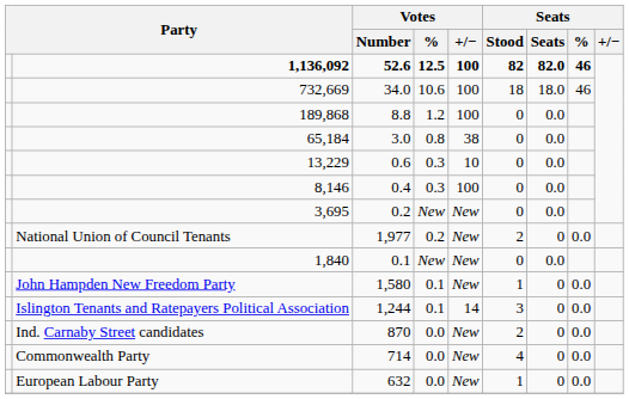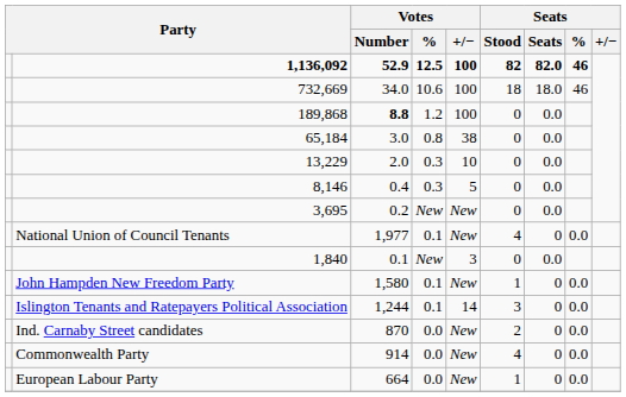 <table class="wikitable sortable" style="text-align:right; style="font-size:95%">
 <tr>
 <th style="vertical-align:center;" rowspan="2" colspan="2">Party</th>
 <th style="text-align:center;" colspan="3">Votes</th>
 <th style="text-align:center;" colspan="4">Seats</th>
 </tr>
 <tr style="text-align: right">
 <th align=center>Number</th>
 <th align=center>%</th>
 <th align=center>+/−</th>
 <th align=center>Stood</th>
 <th align=center>Seats</th>
 <th align=center>%</th>
 <th align=center>+/−</th>
 </tr>
 <tr style="text-align: right">
 <td></td>
 <td align="right"><strong>1,136,092</strong></td>
-<td align="right"><strong>52.6</strong></td>
+<td align="right"><strong>52.9</strong></td>
 <td align="right"><strong>12.5</strong></td>
 <td align="right"><strong>100</strong></td>
 <td align="right"><strong>82</strong></td>
 <td align="right"><strong>82.0</strong></td>
 <td align="right"><strong>46</strong></td>
 </tr>
 <tr>
 <td></td>
 <td align="right">732,669</td>
 <td align="right">34.0</td>
 <td align="right">10.6</td>
 <td align="right">100</td>
 <td align="right">18</td>
 <td align="right">18.0</td>
 <td align="right">46</td>
 </tr>
 <tr>
 <td></td>
 <td align="right">189,868</td>
-<td align="right">8.8</td>
+<td align="right"><strong>8.8</strong></td>
 <td align="right">1.2</td>
 <td align="right">100</td>
 <td align="right">0</td>
 <td align="right">0.0</td>
 <td align="right"></td>
 </tr>
 <tr>
 <td></td>
 <td align="right">65,184</td>
 <td align="right">3.0</td>
 <td align="right">0.8</td>
 <td align="right">38</td>
 <td align="right">0</td>
 <td align="right">0.0</td>
 <td align="right"></td>
 </tr>
 <tr>
 <td></td>
 <td align="right">13,229</td>
-<td align="right">0.6</td>
+<td align="right">2.0</td>
 <td align="right">0.3</td>
 <td align="right">10</td>
 <td align="right">0</td>
 <td align="right">0.0</td>
 <td align="right"></td>
 </tr>
 <tr>
 <td></td>
 <td align="right">8,146</td>
 <td align="right">0.4</td>
 <td align="right">0.3</td>
-<td align="right">100</td>
+<td align="right">5</td>
 <td align="right">0</td>
 <td align="right">0.0</td>
 <td align="right"></td>
 </tr>
 <tr>
 <td></td>
 <td align="right">3,695</td>
 <td align="right">0.2</td>
 <td align="right"><em>New</em></td>
 <td align="right"><em>New</em></td>
 <td align="right">0</td>
 <td align="right">0.0</td>
 <td align="right"></td>
 </tr>
 <tr>
 <td></td>
 <td align="left">National Union of Council Tenants</td>
 <td align="right">1,977</td>
-<td align="right">0.2</td>
+<td align="right">0.1</td>
 <td align="right"><em>New</em></td>
-<td align="right">2</td>
+<td align="right">4</td>
 <td align="right">0</td>
 <td align="right">0.0</td>
 <td align="right"></td>
 </tr>
 <tr>
 <td></td>
 <td align="right">1,840</td>
 <td align="right">0.1</td>
 <td align="right"><em>New</em></td>
-<td align="right"><em>New</em></td>
+<td align="right">3</td>
 <td align="right">0</td>
 <td align="right">0.0</td>
 <td align="right"></td>
 </tr>
 <tr>
 <td></td>
 <td align="left"><a href='#'>John Hampden New Freedom Party</a></td>
 <td align="right">1,580</td>
 <td align="right">0.1</td>
 <td align="right"><em>New</em></td>
 <td align="right">1</td>
 <td align="right">0</td>
 <td align="right">0.0</td>
 <td align="right"></td>
 </tr>
 <tr>
 <td></td>
 <td align="left"><a href='#'>Islington Tenants and Ratepayers Political Association</a></td>
 <td align="right">1,244</td>
 <td align="right">0.1</td>
 <td align="right">14</td>
 <td align="right">3</td>
 <td align="right">0</td>
 <td align="right">0.0</td>
 <td align="right"></td>
 </tr>
 <tr>
 <td></td>
 <td align="left">Ind. <a href='#'>Carnaby Street</a> candidates</td>
 <td align="right">870</td>
 <td align="right">0.0</td>
 <td align="right"><em>New</em></td>
 <td align="right">2</td>
 <td align="right">0</td>
 <td align="right">0.0</td>
 <td align="right"></td>
 </tr>
 <tr>
 <td></td>
 <td align="left">Commonwealth Party </td>
-<td align="right">714</td>
+<td align="right">914</td>
 <td align="right">0.0</td>
 <td align="right"><em>New</em></td>
 <td align="right">4</td>
 <td align="right">0</td>
 <td align="right">0.0</td>
 <td align="right"></td>
 </tr>
 <tr>
 <td></td>
 <td align="left">European Labour Party</td>
-<td align="right">632</td>
+<td align="right">664</td>
 <td align="right">0.0</td>
 <td align="right"><em>New</em></td>
 <td align="right">1</td>
 <td align="right">0</td>
 <td align="right">0.0</td>
 <td align="right"></td>
 </tr>
 <tr>
 </tr>
 </table>
